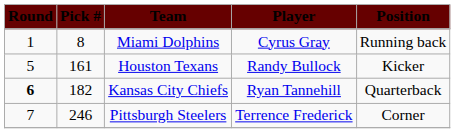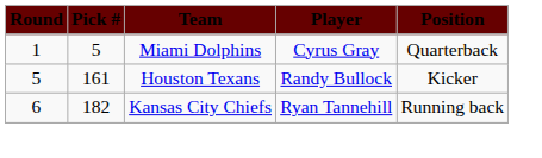 <table class="wikitable" style="text-align:center">
 <tr>
 <td bgcolor="#660000"><strong><span>Round</span></strong></td>
 <td bgcolor="#660000"><strong><span>Pick #</span></strong></td>
 <td bgcolor="#660000"><strong><span>Team</span></strong></td>
 <td bgcolor="#660000"><strong><span>Player</span></strong></td>
 <td bgcolor="#660000"><strong><span>Position</span></strong></td>
 </tr>
 <tr align="center">
 </tr>
 <tr>
 <td>1</td>
-<td align=center>8</td>
+<td align=center>5</td>
 <td><a href='#'>Miami Dolphins</a></td>
 <td><a href='#'>Cyrus Gray</a></td>
-<td>Running back</td>
+<td>Quarterback</td>
 </tr>
 <tr>
 <td>5</td>
 <td align=center>161</td>
 <td><a href='#'>Houston Texans</a></td>
 <td><a href='#'>Randy Bullock</a></td>
 <td>Kicker</td>
 </tr>
 <tr>
-<td><strong>6</strong></td>
+<td>6</td>
 <td align=center>182</td>
 <td><a href='#'>Kansas City Chiefs</a></td>
 <td><a href='#'>Ryan Tannehill</a></td>
-<td>Quarterback</td>
-</tr>
-<tr>
-<td>7</td>
-<td align=center>246</td>
-<td><a href='#'>Pittsburgh Steelers</a></td>
-<td><a href='#'>Terrence Frederick</a></td>
-<td>Corner</td>
+<td>Running back</td>
 </tr>
 <tr>
 </tr>
 </table>
